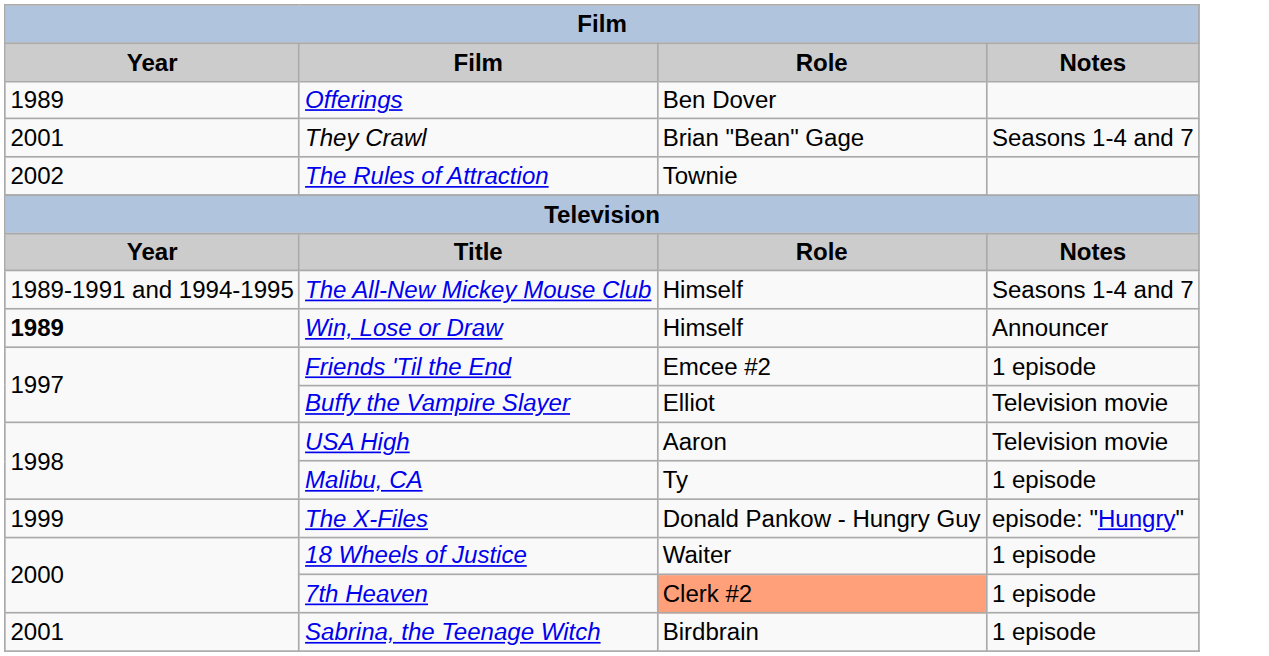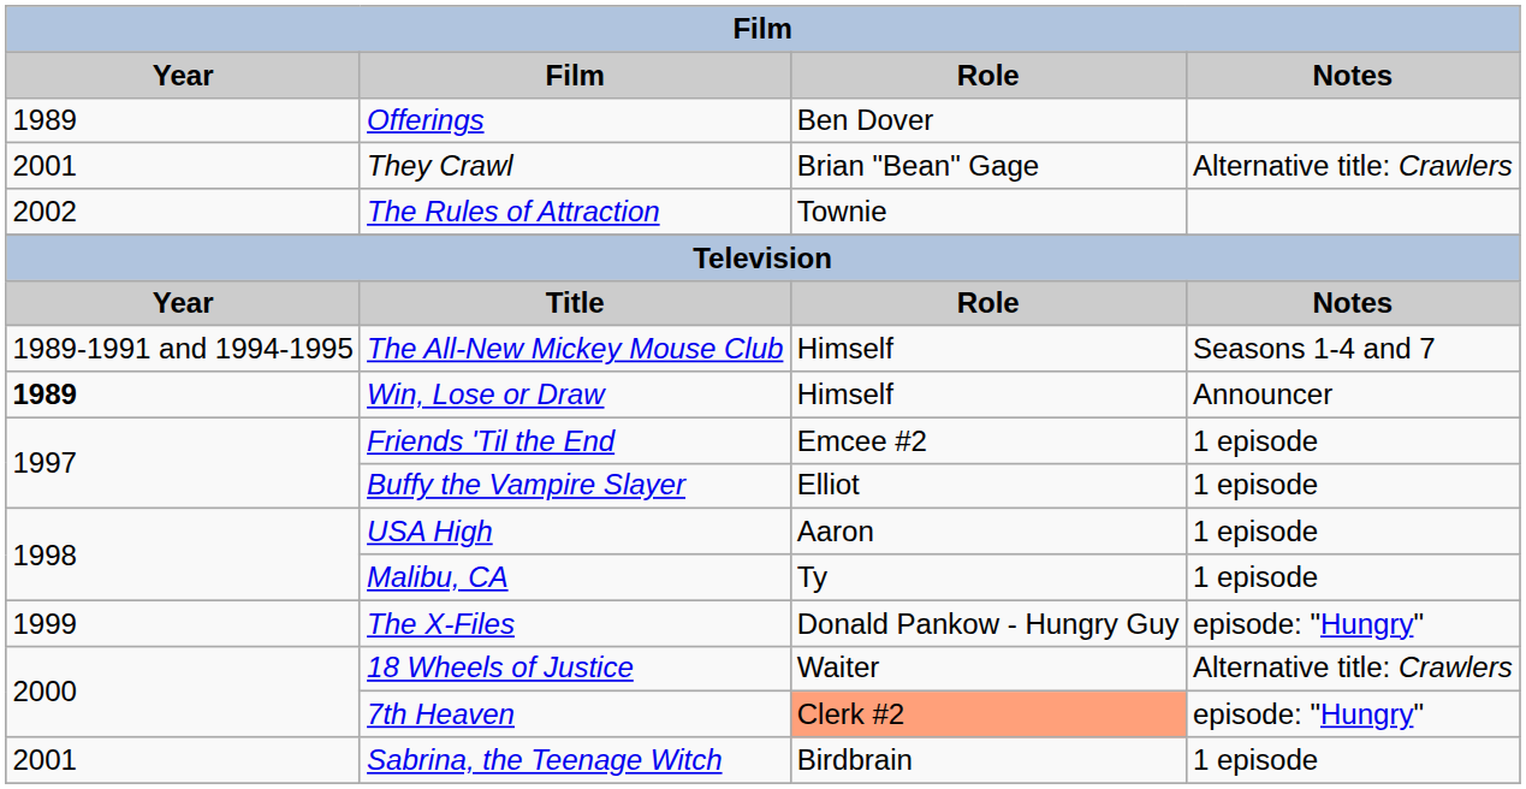 <table class="wikitable" style="font-size:90%;">
 <tr>
 <th colspan=4 style="background:#B0C4DE;">Film</th>
 </tr>
 <tr align="center">
 <th style="background: #CCCCCC;">Year</th>
 <th style="background: #CCCCCC;">Film</th>
 <th style="background: #CCCCCC;">Role</th>
 <th style="background: #CCCCCC;">Notes</th>
 </tr>
 <tr>
 <td>1989</td>
 <td><em><a href='#'>Offerings</a></em></td>
 <td>Ben Dover</td>
 </tr>
 <tr>
 <td>2001</td>
 <td><em>They Crawl</em></td>
 <td>Brian "Bean" Gage</td>
-<td>Seasons 1-4 and 7</td>
+<td>Alternative title: <em>Crawlers</em></td>
 </tr>
 <tr>
 <td>2002</td>
 <td><em><a href='#'>The Rules of Attraction</a></em></td>
 <td>Townie</td>
 </tr>
 <tr>
 </tr>
 <tr align="center">
 <th colspan=4 style="background:#B0C4DE;">Television</th>
 </tr>
 <tr align="center">
 <th style="background: #CCCCCC;">Year</th>
 <th style="background: #CCCCCC;">Title</th>
 <th style="background: #CCCCCC;">Role</th>
 <th style="background: #CCCCCC;">Notes</th>
 </tr>
 <tr>
 <td>1989-1991 and 1994-1995</td>
 <td><em><a href='#'>The All-New Mickey Mouse Club</a></em></td>
 <td>Himself</td>
 <td>Seasons 1-4 and 7</td>
 </tr>
 <tr>
 <td><strong>1989</strong></td>
 <td><em><a href='#'>Win, Lose or Draw</a></em></td>
 <td>Himself</td>
 <td>Announcer</td>
 </tr>
 <tr>
 <td rowspan=2>1997</td>
 <td><em><a href='#'>Friends 'Til the End</a></em></td>
 <td>Emcee #2</td>
 <td>1 episode</td>
 </tr>
 <tr>
 <td><em><a href='#'>Buffy the Vampire Slayer</a></em></td>
 <td>Elliot</td>
-<td>Television movie</td>
+<td>1 episode</td>
 </tr>
 <tr>
 <td rowspan=2>1998</td>
 <td><em><a href='#'>USA High</a></em></td>
 <td>Aaron</td>
-<td>Television movie</td>
+<td>1 episode</td>
 </tr>
 <tr>
 <td><em><a href='#'>Malibu, CA</a></em></td>
 <td>Ty</td>
 <td>1 episode</td>
 </tr>
 <tr>
 <td>1999</td>
 <td><em><a href='#'>The X-Files</a></em></td>
 <td>Donald Pankow - Hungry Guy</td>
 <td>episode: "<a href='#'>Hungry</a>"</td>
 </tr>
 <tr>
 <td rowspan=2>2000</td>
 <td><em><a href='#'>18 Wheels of Justice</a></em></td>
 <td>Waiter</td>
-<td>1 episode</td>
+<td>Alternative title: <em>Crawlers</em></td>
 </tr>
 <tr>
 <td><em><a href='#'>7th Heaven</a></em></td>
 <td style="background: lightsalmon;">Clerk #2</td>
-<td>1 episode</td>
+<td>episode: "<a href='#'>Hungry</a>"</td>
 </tr>
 <tr>
 <td>2001</td>
 <td><em><a href='#'>Sabrina, the Teenage Witch</a></em></td>
 <td>Birdbrain</td>
 <td>1 episode</td>
 </tr>
 </table>
